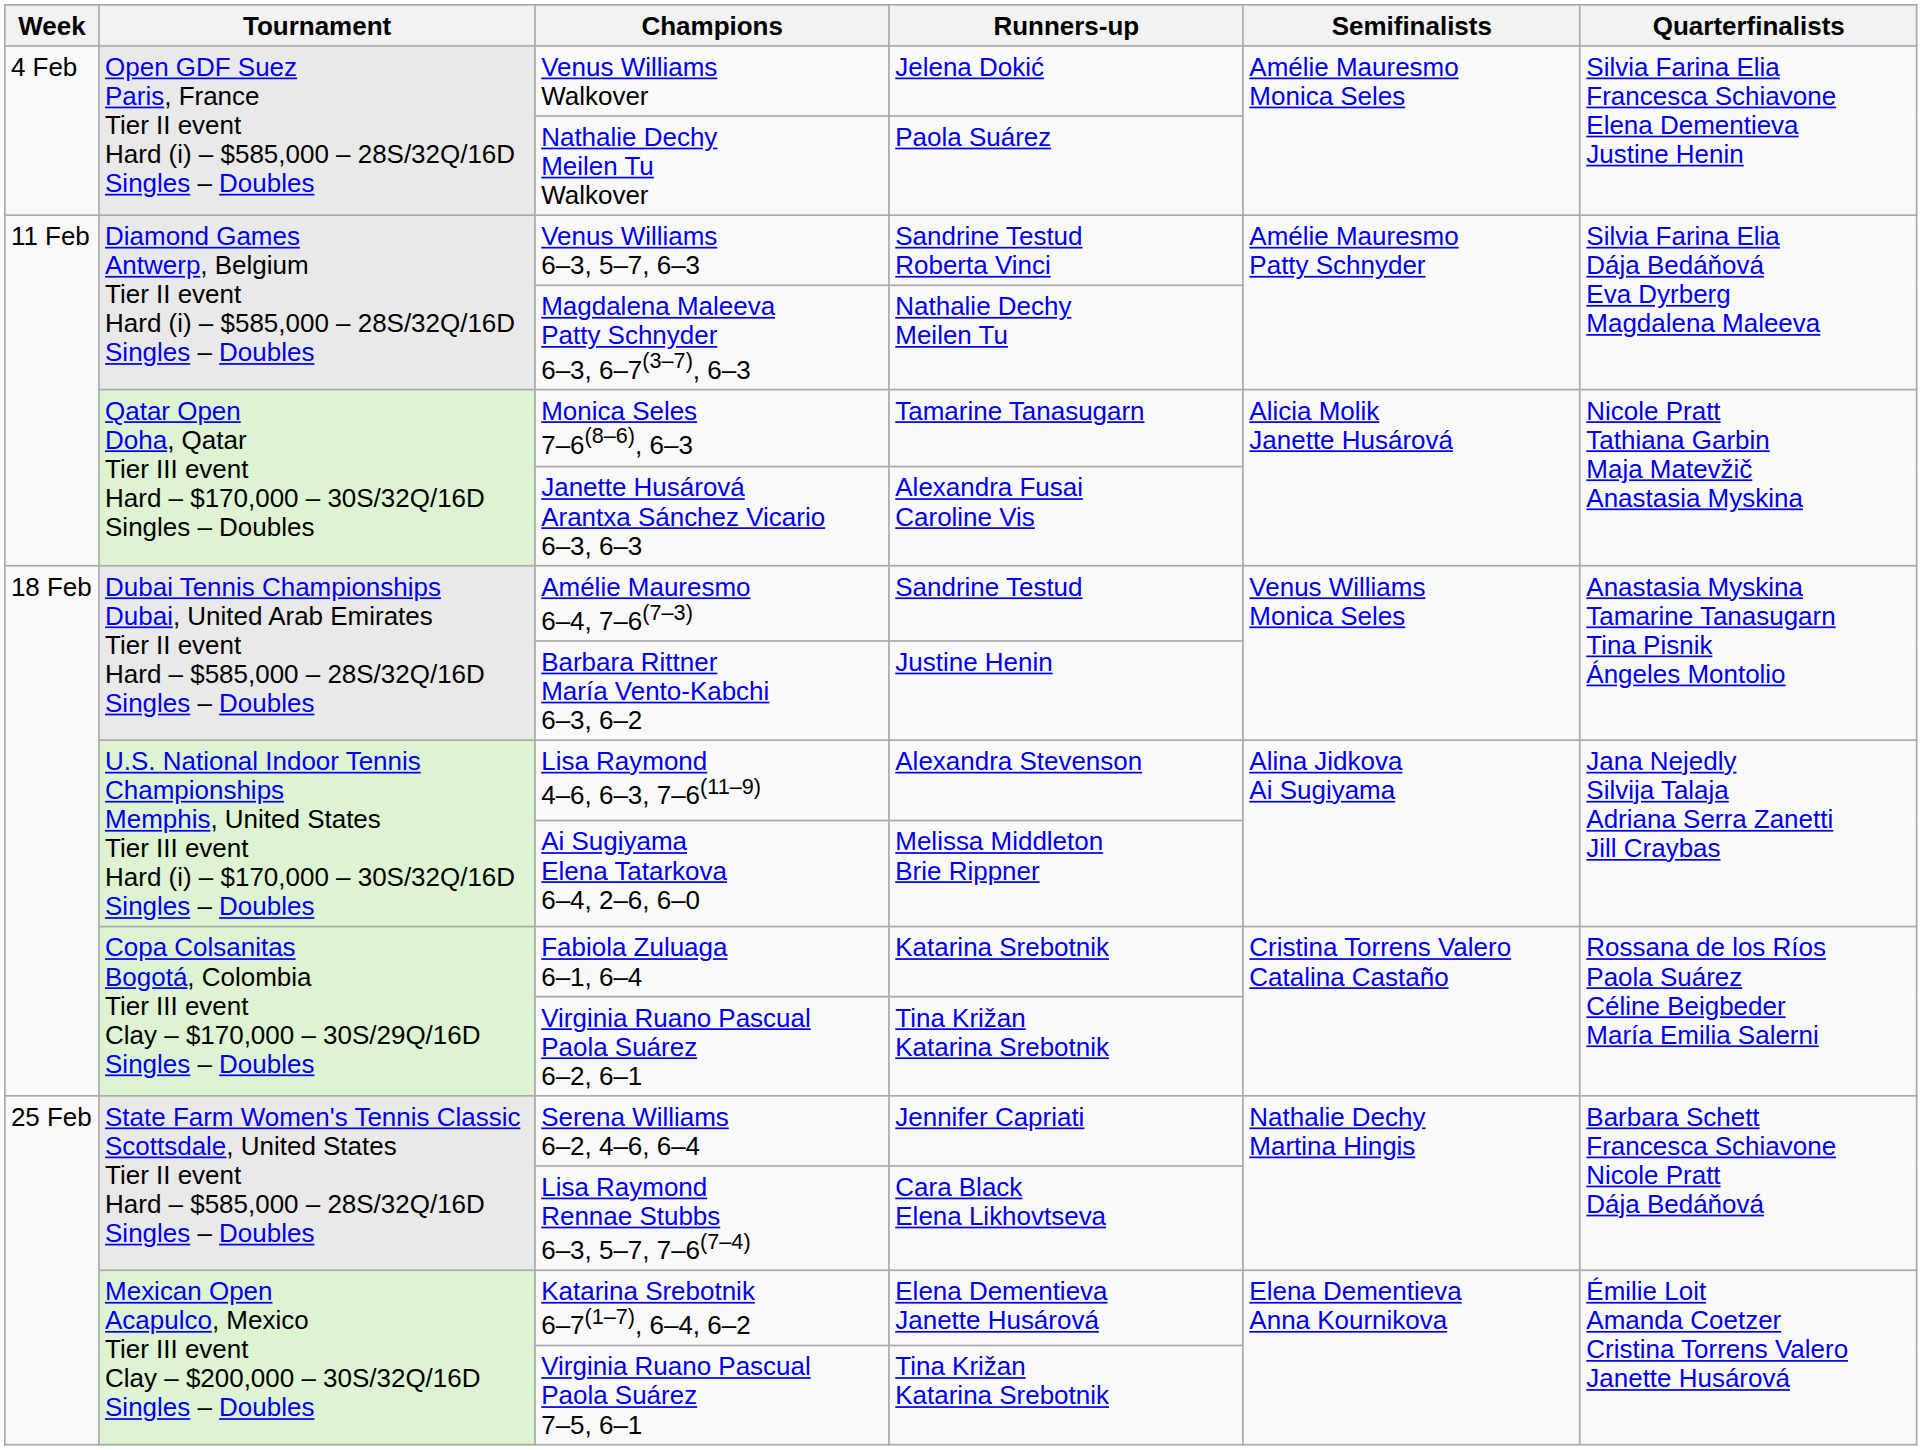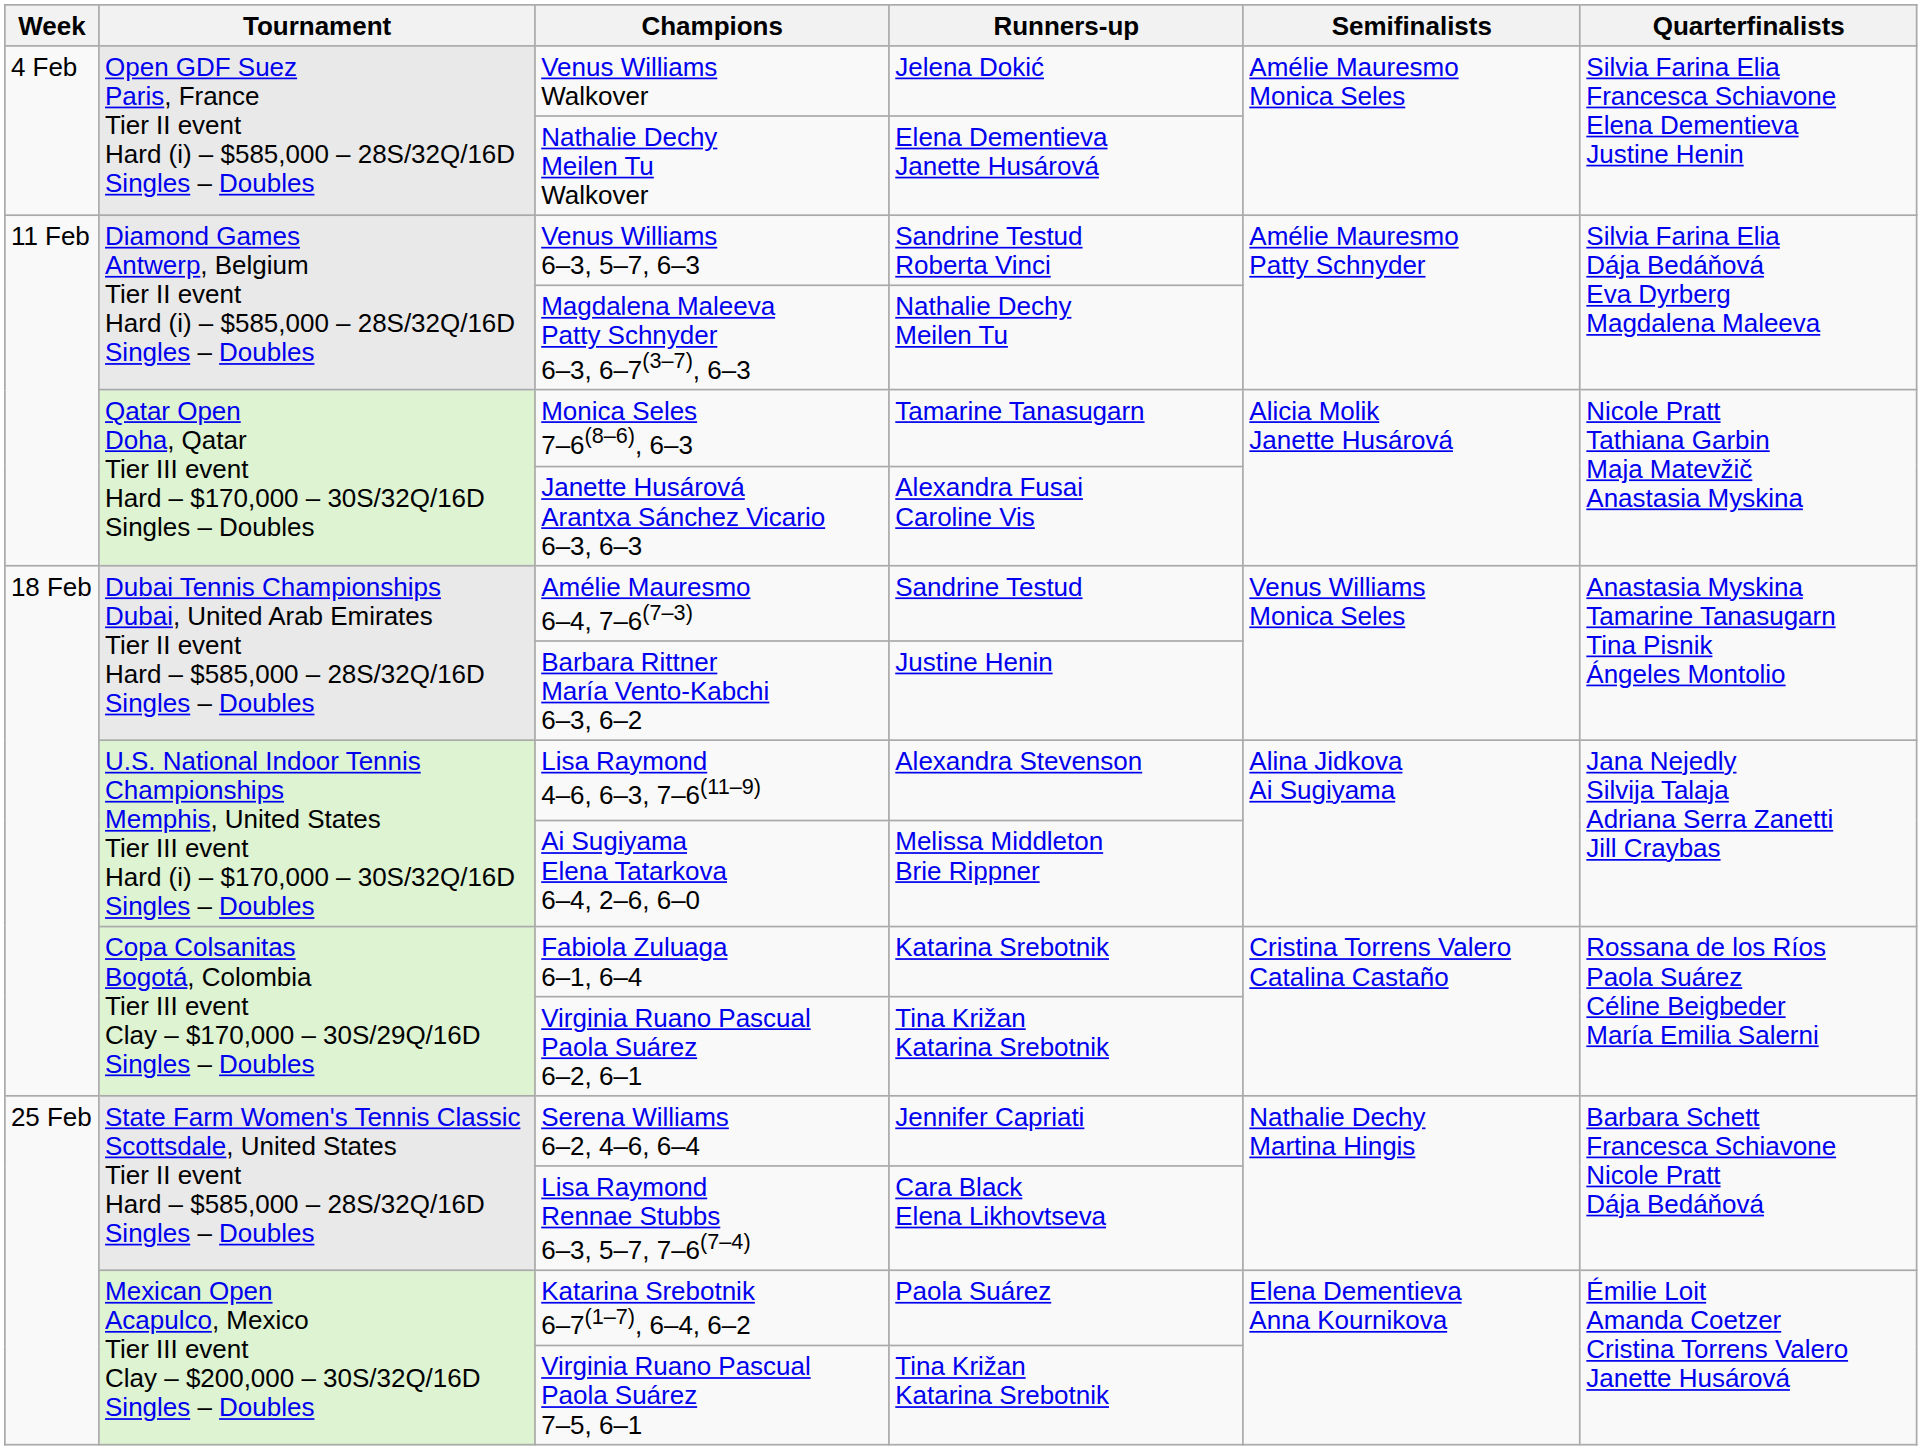 <table class=wikitable style=font-size:95%>
 <tr>
 <th style="width:48px;">Week</th>
 <th style="width:248px;">Tournament</th>
 <th style="width:200px;">Champions</th>
 <th style="width:200px;">Runners-up</th>
 <th style="width:190px;">Semifinalists</th>
 <th style="width:190px;">Quarterfinalists</th>
 </tr>
 <tr valign="top">
 <td rowspan=2>4 Feb</td>
 <td rowspan=2 bgcolor=#E9E9E9><a href='#'>Open GDF Suez</a><br> <a href='#'>Paris</a>, France <br>Tier II event <br> Hard (i) – $585,000 – 28S/32Q/16D<br><a href='#'>Singles</a> – <a href='#'>Doubles</a></td>
 <td> <a href='#'>Venus Williams</a> <br> Walkover</td>
 <td> <a href='#'>Jelena Dokić</a></td>
 <td rowspan=2> <a href='#'>Amélie Mauresmo</a><br> <a href='#'>Monica Seles</a></td>
 <td rowspan=2> <a href='#'>Silvia Farina Elia</a>  <br>  <a href='#'>Francesca Schiavone</a> <br> <a href='#'>Elena Dementieva</a><br>   <a href='#'>Justine Henin</a></td>
 </tr>
 <tr valign="top">
 <td> <a href='#'>Nathalie Dechy</a> <br>  <a href='#'>Meilen Tu</a><br>Walkover</td>
-<td> <a href='#'>Paola Suárez</a></td>
+<td> <a href='#'>Elena Dementieva</a> <br>  <a href='#'>Janette Husárová</a></td>
 </tr>
 <tr valign="top">
 <td rowspan=4>11 Feb</td>
 <td rowspan=2 bgcolor=#E9E9E9><a href='#'>Diamond Games</a><br> <a href='#'>Antwerp</a>, Belgium <br>Tier II event <br> Hard (i) – $585,000 – 28S/32Q/16D<br><a href='#'>Singles</a> – <a href='#'>Doubles</a></td>
 <td> <a href='#'>Venus Williams</a> <br> 6–3, 5–7, 6–3</td>
 <td> <a href='#'>Sandrine Testud</a> <br>  <a href='#'>Roberta Vinci</a></td>
 <td rowspan=2> <a href='#'>Amélie Mauresmo</a><br> <a href='#'>Patty Schnyder</a></td>
 <td rowspan=2> <a href='#'>Silvia Farina Elia</a>  <br>  <a href='#'>Dája Bedáňová</a> <br> <a href='#'>Eva Dyrberg</a><br>  <a href='#'>Magdalena Maleeva</a></td>
 </tr>
 <tr valign="top">
 <td> <a href='#'>Magdalena Maleeva</a> <br>  <a href='#'>Patty Schnyder</a><br>6–3, 6–7<sup>(3–7)</sup>, 6–3</td>
 <td> <a href='#'>Nathalie Dechy</a> <br>  <a href='#'>Meilen Tu</a></td>
 </tr>
 <tr valign="top">
 <td rowspan=2 bgcolor=#DDF3D1><a href='#'>Qatar Open</a><br> <a href='#'>Doha</a>, Qatar <br>Tier III event <br> Hard – $170,000 – 30S/32Q/16D<br>Singles – Doubles</td>
 <td> <a href='#'>Monica Seles</a> <br> 7–6<sup>(8–6)</sup>, 6–3</td>
 <td> <a href='#'>Tamarine Tanasugarn</a></td>
 <td rowspan=2> <a href='#'>Alicia Molik</a><br> <a href='#'>Janette Husárová</a></td>
 <td rowspan=2> <a href='#'>Nicole Pratt</a>  <br>  <a href='#'>Tathiana Garbin</a> <br> <a href='#'>Maja Matevžič</a><br>   <a href='#'>Anastasia Myskina</a></td>
 </tr>
 <tr valign="top">
 <td> <a href='#'>Janette Husárová</a> <br>  <a href='#'>Arantxa Sánchez Vicario</a><br>6–3, 6–3</td>
 <td> <a href='#'>Alexandra Fusai</a> <br>  <a href='#'>Caroline Vis</a></td>
 </tr>
 <tr valign="top">
 <td rowspan=6>18 Feb</td>
 <td rowspan=2 bgcolor=#E9E9E9><a href='#'>Dubai Tennis Championships</a><br> <a href='#'>Dubai</a>, United Arab Emirates <br>Tier II event <br> Hard – $585,000 – 28S/32Q/16D<br><a href='#'>Singles</a> – <a href='#'>Doubles</a></td>
 <td> <a href='#'>Amélie Mauresmo</a> <br> 6–4, 7–6<sup>(7–3)</sup></td>
 <td> <a href='#'>Sandrine Testud</a></td>
 <td rowspan=2> <a href='#'>Venus Williams</a><br> <a href='#'>Monica Seles</a></td>
 <td rowspan=2> <a href='#'>Anastasia Myskina</a>  <br>  <a href='#'>Tamarine Tanasugarn</a> <br> <a href='#'>Tina Pisnik</a><br>   <a href='#'>Ángeles Montolio</a></td>
 </tr>
 <tr valign="top">
 <td> <a href='#'>Barbara Rittner</a> <br>  <a href='#'>María Vento-Kabchi</a><br>6–3, 6–2</td>
 <td> <a href='#'>Justine Henin</a></td>
 </tr>
 <tr valign="top">
 <td rowspan=2 bgcolor=#DDF3D1><a href='#'>U.S. National Indoor Tennis Championships</a><br> <a href='#'>Memphis</a>, United States <br>Tier III event <br> Hard (i) – $170,000 – 30S/32Q/16D<br><a href='#'>Singles</a> – <a href='#'>Doubles</a></td>
 <td> <a href='#'>Lisa Raymond</a> <br> 4–6, 6–3, 7–6<sup>(11–9)</sup></td>
 <td> <a href='#'>Alexandra Stevenson</a></td>
 <td rowspan=2> <a href='#'>Alina Jidkova</a><br> <a href='#'>Ai Sugiyama</a></td>
 <td rowspan=2> <a href='#'>Jana Nejedly</a>  <br>  <a href='#'>Silvija Talaja</a> <br> <a href='#'>Adriana Serra Zanetti</a><br>   <a href='#'>Jill Craybas</a></td>
 </tr>
 <tr valign="top">
 <td> <a href='#'>Ai Sugiyama</a> <br>  <a href='#'>Elena Tatarkova</a><br>6–4, 2–6, 6–0</td>
 <td> <a href='#'>Melissa Middleton</a> <br>  <a href='#'>Brie Rippner</a></td>
 </tr>
 <tr valign="top">
 <td rowspan=2 bgcolor=#DDF3D1><a href='#'>Copa Colsanitas</a><br> <a href='#'>Bogotá</a>, Colombia <br>Tier III event <br> Clay – $170,000 – 30S/29Q/16D<br><a href='#'>Singles</a> – <a href='#'>Doubles</a></td>
 <td> <a href='#'>Fabiola Zuluaga</a> <br> 6–1, 6–4</td>
 <td> <a href='#'>Katarina Srebotnik</a></td>
 <td rowspan=2> <a href='#'>Cristina Torrens Valero</a><br> <a href='#'>Catalina Castaño</a></td>
 <td rowspan=2> <a href='#'>Rossana de los Ríos</a>  <br>  <a href='#'>Paola Suárez</a> <br> <a href='#'>Céline Beigbeder</a><br>   <a href='#'>María Emilia Salerni</a></td>
 </tr>
 <tr valign="top">
 <td> <a href='#'>Virginia Ruano Pascual</a> <br>  <a href='#'>Paola Suárez</a><br>6–2, 6–1</td>
 <td> <a href='#'>Tina Križan</a> <br>  <a href='#'>Katarina Srebotnik</a></td>
 </tr>
 <tr valign="top">
 <td rowspan=4>25 Feb</td>
 <td rowspan=2 bgcolor=#E9E9E9><a href='#'>State Farm Women's Tennis Classic</a><br> <a href='#'>Scottsdale</a>, United States <br>Tier II event <br> Hard – $585,000 – 28S/32Q/16D<br><a href='#'>Singles</a> – <a href='#'>Doubles</a></td>
 <td> <a href='#'>Serena Williams</a> <br> 6–2, 4–6, 6–4</td>
 <td> <a href='#'>Jennifer Capriati</a></td>
 <td rowspan=2> <a href='#'>Nathalie Dechy</a><br> <a href='#'>Martina Hingis</a></td>
 <td rowspan=2> <a href='#'>Barbara Schett</a>  <br>  <a href='#'>Francesca Schiavone</a> <br> <a href='#'>Nicole Pratt</a><br>   <a href='#'>Dája Bedáňová</a></td>
 </tr>
 <tr valign="top">
 <td> <a href='#'>Lisa Raymond</a> <br>  <a href='#'>Rennae Stubbs</a><br>6–3, 5–7, 7–6<sup>(7–4)</sup></td>
 <td> <a href='#'>Cara Black</a> <br>  <a href='#'>Elena Likhovtseva</a></td>
 </tr>
 <tr valign="top">
 <td rowspan=2 bgcolor=#DDF3D1><a href='#'>Mexican Open</a><br> <a href='#'>Acapulco</a>, Mexico <br>Tier III event <br> Clay – $200,000 – 30S/32Q/16D<br><a href='#'>Singles</a> – <a href='#'>Doubles</a></td>
 <td> <a href='#'>Katarina Srebotnik</a> <br> 6–7<sup>(1–7)</sup>, 6–4, 6–2</td>
-<td> <a href='#'>Elena Dementieva</a> <br>  <a href='#'>Janette Husárová</a></td>
+<td> <a href='#'>Paola Suárez</a></td>
 <td rowspan=2> <a href='#'>Elena Dementieva</a><br> <a href='#'>Anna Kournikova</a></td>
 <td rowspan=2> <a href='#'>Émilie Loit</a>  <br>  <a href='#'>Amanda Coetzer</a> <br> <a href='#'>Cristina Torrens Valero</a><br>   <a href='#'>Janette Husárová</a></td>
 </tr>
 <tr valign="top">
 <td> <a href='#'>Virginia Ruano Pascual</a> <br>  <a href='#'>Paola Suárez</a><br>7–5, 6–1</td>
 <td> <a href='#'>Tina Križan</a> <br>  <a href='#'>Katarina Srebotnik</a></td>
 </tr>
 </table>
